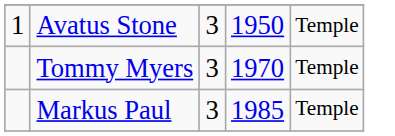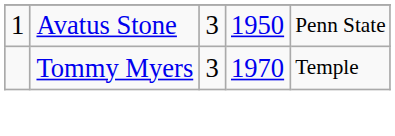 <table class="wikitable">
 <tr>
 </tr>
 <tr>
 <td>1</td>
 <td><a href='#'>Avatus Stone</a></td>
 <td>3</td>
 <td><a href='#'>1950</a></td>
-<td style="font-size:80%;">Temple</td>
+<td style="font-size:80%;">Penn State</td>
 </tr>
 <tr>
 <td></td>
 <td><a href='#'>Tommy Myers</a></td>
 <td>3</td>
 <td><a href='#'>1970</a></td>
 <td style="font-size:80%;">Temple</td>
 </tr>
-<tr>
-<td></td>
-<td><a href='#'>Markus Paul</a></td>
-<td>3</td>
-<td><a href='#'>1985</a></td>
-<td style="font-size:80%;">Temple</td>
-</tr>
 </table>
